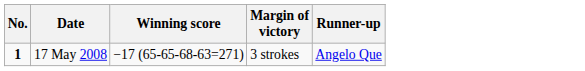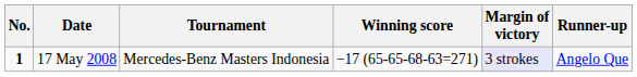 <table class="wikitable" style="font-size:95%;">
 <tr>
 <th>No.</th>
 <th>Date</th>
+<th>Tournament</th>
 <th>Winning score</th>
 <th>Margin of<br>victory</th>
 <th>Runner-up</th>
 </tr>
 <tr>
 <td align=center><strong>1</strong></td>
 <td align=right>17 May <a href='#'>2008</a></td>
+<td>Mercedes-Benz Masters Indonesia</td>
 <td>−17 (65-65-68-63=271)</td>
-<td>3 strokes</td>
+<td style="background: lavender;">3 strokes</td>
 <td> <a href='#'>Angelo Que</a></td>
 </tr>
 </table>
